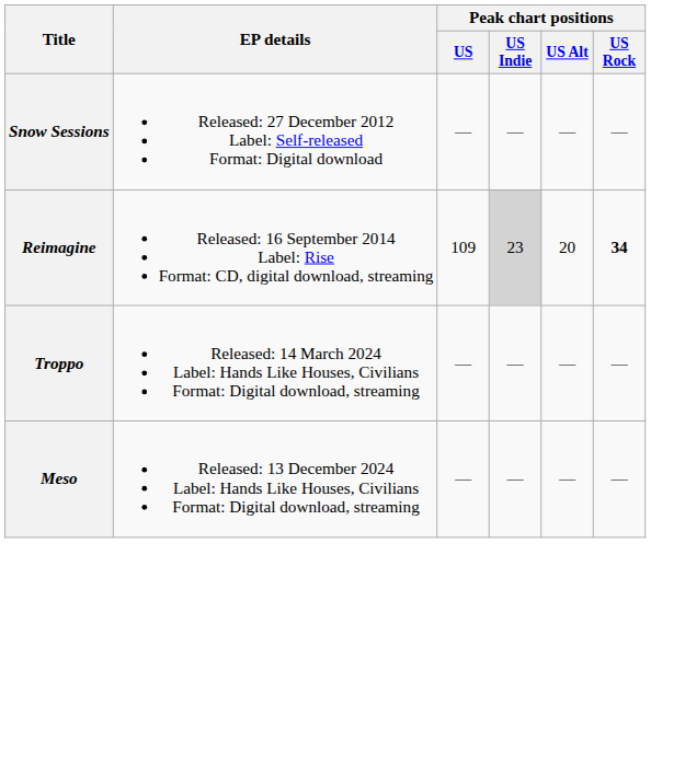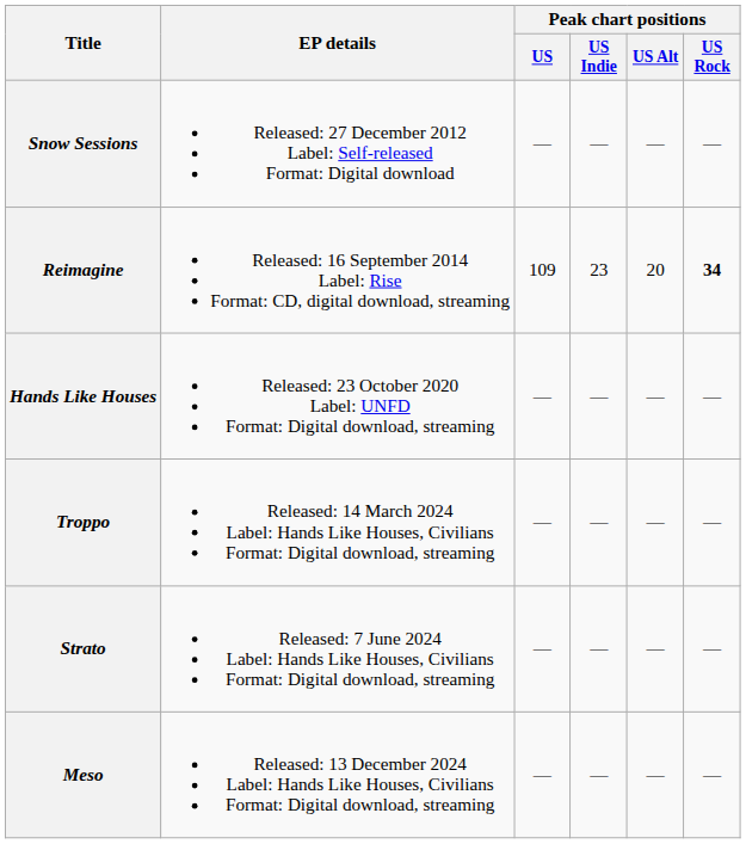 <table class="wikitable plainrowheaders" style="text-align:center;">
 <tr>
 <th scope="col" rowspan="2">Title</th>
 <th scope="col" rowspan="2">EP details</th>
 <th scope="col" colspan="4">Peak chart positions</th>
 </tr>
 <tr>
 <th scope="col" style="width:3em;font-size:90%;"><a href='#'>US</a><br></th>
 <th scope="col" style="width:3em;font-size:90%;"><a href='#'>US Indie</a><br></th>
 <th scope="col" style="width:3em;font-size:90%;"><a href='#'>US Alt</a><br></th>
 <th scope="col" style="width:3em;font-size:90%;"><a href='#'>US Rock</a><br></th>
 </tr>
 <tr>
 <th scope="row"><em>Snow Sessions</em></th>
 <td><br><ul><li>Released: 27 December 2012</li><li>Label: <a href='#'>Self-released</a></li><li>Format: Digital download</li></ul></td>
 <td>—</td>
 <td>—</td>
 <td>—</td>
 <td>—</td>
 </tr>
 <tr>
 <th scope="row"><em>Reimagine</em></th>
 <td><br><ul><li>Released: 16 September 2014</li><li>Label: <a href='#'>Rise</a></li><li>Format: CD, digital download, streaming</li></ul></td>
 <td>109</td>
-<td style="background: lightgrey;">23</td>
+<td>23</td>
 <td>20</td>
 <td><strong>34</strong></td>
 </tr>
 <tr>
+<th scope="row"><em>Hands Like Houses</em></th>
+<td><br><ul><li>Released: 23 October 2020</li><li>Label: <a href='#'>UNFD</a></li><li>Format: Digital download, streaming</li></ul></td>
+<td>—</td>
+<td>—</td>
+<td>—</td>
+<td>—</td>
+</tr>
+<tr>
 <th scope="row"><em>Troppo</em></th>
 <td><br><ul><li>Released: 14 March 2024</li><li>Label: Hands Like Houses, Civilians</li><li>Format: Digital download, streaming</li></ul></td>
+<td>—</td>
+<td>—</td>
+<td>—</td>
+<td>—</td>
+</tr>
+<tr>
+<th scope="row"><em>Strato</em></th>
+<td><br><ul><li>Released: 7 June 2024</li><li>Label: Hands Like Houses, Civilians</li><li>Format: Digital download, streaming</li></ul></td>
 <td>—</td>
 <td>—</td>
 <td>—</td>
 <td>—</td>
 </tr>
 <tr>
 <th scope="row"><em>Meso</em></th>
 <td><br><ul><li>Released: 13 December 2024</li><li>Label: Hands Like Houses, Civilians</li><li>Format: Digital download, streaming</li></ul></td>
 <td>—</td>
 <td>—</td>
 <td>—</td>
 <td>—</td>
 </tr>
 </table>
